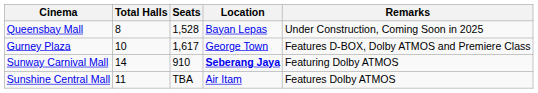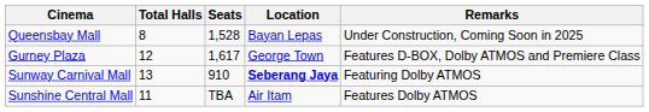 <table class="wikitable">
 <tr>
 <th>Cinema</th>
 <th>Total Halls</th>
 <th>Seats</th>
 <th>Location</th>
 <th>Remarks</th>
 </tr>
 <tr>
 <td><a href='#'>Queensbay Mall</a></td>
 <td>8</td>
 <td>1,528</td>
 <td><a href='#'>Bayan Lepas</a></td>
 <td>Under Construction, Coming Soon in 2025</td>
 </tr>
 <tr>
 <td><a href='#'>Gurney Plaza</a></td>
-<td>10</td>
+<td>12</td>
 <td>1,617</td>
 <td><a href='#'>George Town</a></td>
 <td>Features D-BOX, Dolby ATMOS and Premiere Class</td>
 </tr>
 <tr>
 <td><a href='#'>Sunway Carnival Mall</a></td>
-<td>14</td>
+<td>13</td>
 <td>910</td>
 <td><strong><a href='#'>Seberang Jaya</a></strong></td>
 <td>Featuring Dolby ATMOS</td>
 </tr>
 <tr>
 <td><a href='#'>Sunshine Central Mall</a></td>
 <td>11</td>
 <td>TBA</td>
 <td><a href='#'>Air Itam</a></td>
 <td>Features Dolby ATMOS</td>
 </tr>
 </table>
